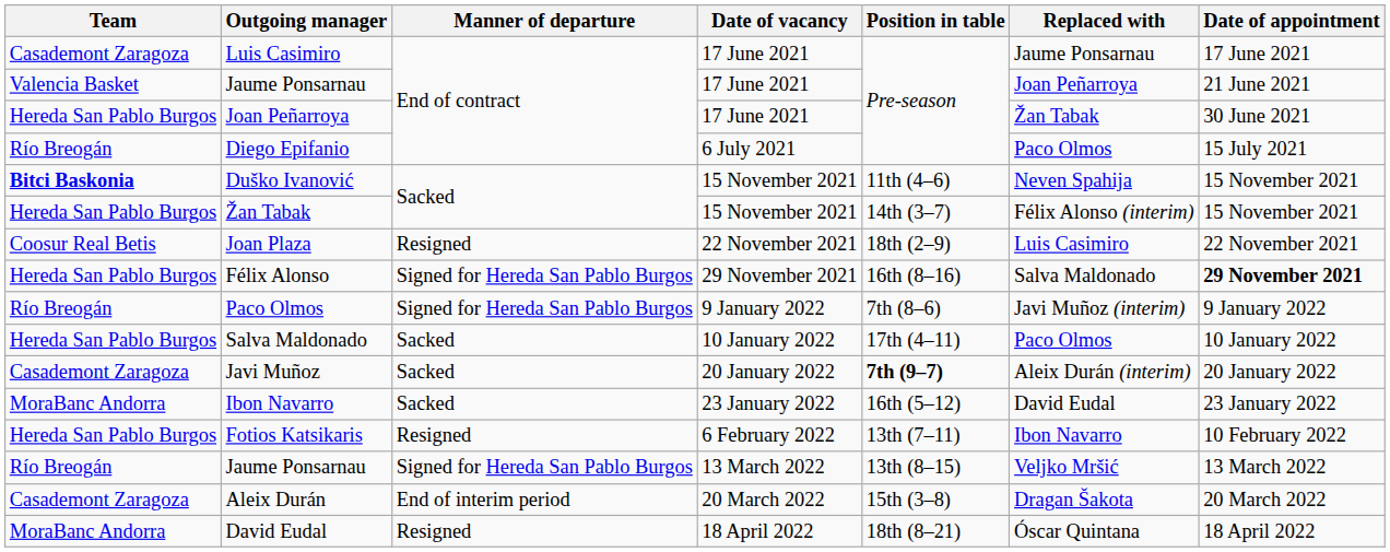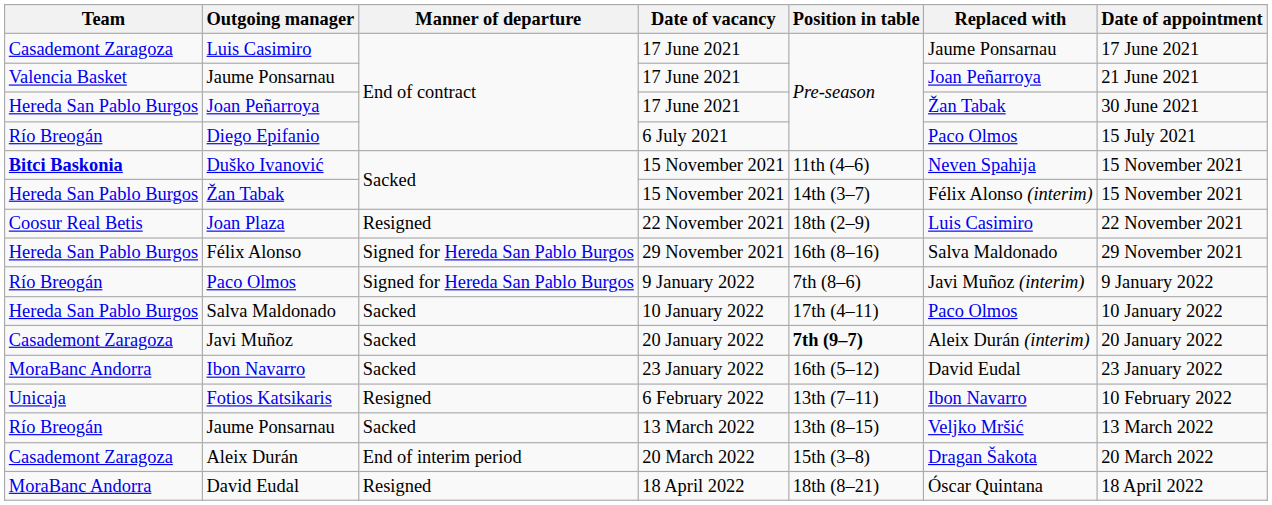 <table class="wikitable sortable">
 <tr>
 <th>Team</th>
 <th>Outgoing manager</th>
 <th>Manner of departure</th>
 <th>Date of vacancy</th>
 <th>Position in table</th>
 <th>Replaced with</th>
 <th>Date of appointment</th>
 </tr>
 <tr>
 <td><a href='#'>Casademont Zaragoza</a></td>
 <td> <a href='#'>Luis Casimiro</a></td>
 <td rowspan="4">End of contract</td>
 <td>17 June 2021</td>
 <td rowspan="4"><em>Pre-season</em></td>
 <td> Jaume Ponsarnau</td>
 <td>17 June 2021</td>
 </tr>
 <tr>
 <td><a href='#'>Valencia Basket</a></td>
 <td> Jaume Ponsarnau</td>
 <td>17 June 2021</td>
 <td> <a href='#'>Joan Peñarroya</a></td>
 <td>21 June 2021</td>
 </tr>
 <tr>
 <td><a href='#'>Hereda San Pablo Burgos</a></td>
 <td> <a href='#'>Joan Peñarroya</a></td>
 <td>17 June 2021</td>
 <td> <a href='#'>Žan Tabak</a></td>
 <td>30 June 2021</td>
 </tr>
 <tr>
 <td><a href='#'>Río Breogán</a></td>
 <td> <a href='#'>Diego Epifanio</a></td>
 <td>6 July 2021</td>
 <td> <a href='#'>Paco Olmos</a></td>
 <td>15 July 2021</td>
 </tr>
 <tr>
 <td><strong><a href='#'>Bitci Baskonia</a></strong></td>
 <td> <a href='#'>Duško Ivanović</a></td>
 <td rowspan="2">Sacked</td>
 <td>15 November 2021</td>
 <td>11th (4–6)</td>
 <td> <a href='#'>Neven Spahija</a></td>
 <td>15 November 2021</td>
 </tr>
 <tr>
 <td><a href='#'>Hereda San Pablo Burgos</a></td>
 <td> <a href='#'>Žan Tabak</a></td>
 <td>15 November 2021</td>
 <td>14th (3–7)</td>
 <td> Félix Alonso <em>(interim)</em></td>
 <td>15 November 2021</td>
 </tr>
 <tr>
 <td><a href='#'>Coosur Real Betis</a></td>
 <td> <a href='#'>Joan Plaza</a></td>
 <td>Resigned</td>
 <td>22 November 2021</td>
 <td>18th (2–9)</td>
 <td> <a href='#'>Luis Casimiro</a></td>
 <td>22 November 2021</td>
 </tr>
 <tr>
 <td><a href='#'>Hereda San Pablo Burgos</a></td>
 <td> Félix Alonso</td>
 <td>Signed for <a href='#'>Hereda San Pablo Burgos</a></td>
 <td>29 November 2021</td>
 <td>16th (8–16)</td>
 <td> Salva Maldonado</td>
-<td><strong>29 November 2021</strong></td>
+<td>29 November 2021</td>
 </tr>
 <tr>
 <td><a href='#'>Río Breogán</a></td>
 <td> <a href='#'>Paco Olmos</a></td>
 <td>Signed for <a href='#'>Hereda San Pablo Burgos</a></td>
 <td>9 January 2022</td>
 <td>7th (8–6)</td>
 <td> Javi Muñoz <em>(interim)</em></td>
 <td>9 January 2022</td>
 </tr>
 <tr>
 <td><a href='#'>Hereda San Pablo Burgos</a></td>
 <td> Salva Maldonado</td>
 <td>Sacked</td>
 <td>10 January 2022</td>
 <td>17th (4–11)</td>
 <td> <a href='#'>Paco Olmos</a></td>
 <td>10 January 2022</td>
 </tr>
 <tr>
 <td><a href='#'>Casademont Zaragoza</a></td>
 <td> Javi Muñoz</td>
 <td>Sacked</td>
 <td>20 January 2022</td>
 <td><strong>7th (9–7)</strong></td>
 <td> Aleix Durán <em>(interim)</em></td>
 <td>20 January 2022</td>
 </tr>
 <tr>
 <td><a href='#'>MoraBanc Andorra</a></td>
 <td> <a href='#'>Ibon Navarro</a></td>
 <td>Sacked</td>
 <td>23 January 2022</td>
 <td>16th (5–12)</td>
 <td> David Eudal</td>
 <td>23 January 2022</td>
 </tr>
 <tr>
-<td><a href='#'>Hereda San Pablo Burgos</a></td>
+<td><a href='#'>Unicaja</a></td>
 <td> <a href='#'>Fotios Katsikaris</a></td>
 <td>Resigned</td>
 <td>6 February 2022</td>
 <td>13th (7–11)</td>
 <td> <a href='#'>Ibon Navarro</a></td>
 <td>10 February 2022</td>
 </tr>
 <tr>
 <td><a href='#'>Río Breogán</a></td>
 <td> Jaume Ponsarnau</td>
-<td>Signed for <a href='#'>Hereda San Pablo Burgos</a></td>
+<td>Sacked</td>
 <td>13 March 2022</td>
 <td>13th (8–15)</td>
 <td> <a href='#'>Veljko Mršić</a></td>
 <td>13 March 2022</td>
 </tr>
 <tr>
 <td><a href='#'>Casademont Zaragoza</a></td>
 <td> Aleix Durán</td>
 <td>End of interim period</td>
 <td>20 March 2022</td>
 <td>15th (3–8)</td>
 <td> <a href='#'>Dragan Šakota</a></td>
 <td>20 March 2022</td>
 </tr>
 <tr>
 <td><a href='#'>MoraBanc Andorra</a></td>
 <td> David Eudal</td>
 <td>Resigned</td>
 <td>18 April 2022</td>
 <td>18th (8–21)</td>
 <td> Óscar Quintana</td>
 <td>18 April 2022</td>
 </tr>
 </table>
